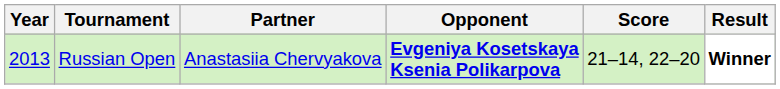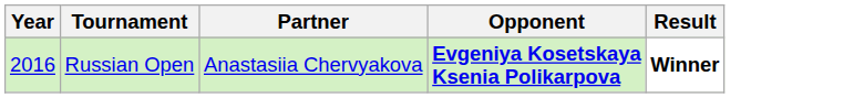 <table class="sortable wikitable" style="font-size: 90%;">
 <tr>
 <th>Year</th>
 <th>Tournament</th>
 <th>Partner</th>
 <th>Opponent</th>
-<th>Score</th>
 <th>Result</th>
 </tr>
 <tr style="background:#D4F1C5">
-<td align="center"><a href='#'>2013</a></td>
+<td align="center"><a href='#'>2016</a></td>
 <td align="left"><a href='#'>Russian Open</a></td>
 <td align="left"> <a href='#'>Anastasiia Chervyakova</a></td>
 <td align="left"><strong> <a href='#'>Evgeniya Kosetskaya</a><br> <a href='#'>Ksenia Polikarpova</a></strong></td>
-<td align="left">21–14, 22–20</td>
 <td style="text-align:left; background:white"> <strong>Winner</strong></td>
 </tr>
 </table>
